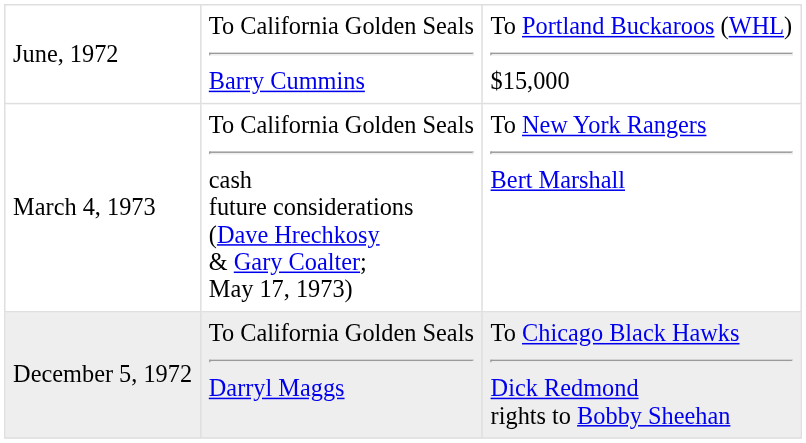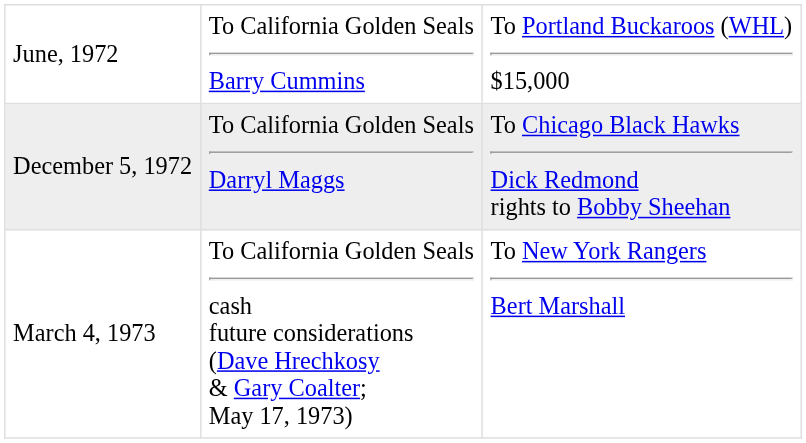 <table border=1 style="border-collapse:collapse" bordercolor="#DFDFDF"  cellpadding="5">
 <tr>
 <td>June, 1972</td>
 <td valign="top">To California Golden Seals <hr><a href='#'>Barry Cummins</a></td>
 <td valign="top">To <a href='#'>Portland Buckaroos</a> (<a href='#'>WHL</a>) <hr>$15,000</td>
 </tr>
+<tr bgcolor="#eeeeee">
+<td>December 5, 1972</td>
+<td valign="top">To California Golden Seals <hr><a href='#'>Darryl Maggs</a></td>
+<td valign="top">To <a href='#'>Chicago Black Hawks</a> <hr><a href='#'>Dick Redmond</a><br>rights to <a href='#'>Bobby Sheehan</a></td>
+</tr>
 <tr>
 <td>March 4, 1973</td>
 <td valign="top">To California Golden Seals <hr>cash<br>future considerations<br>(<a href='#'>Dave Hrechkosy</a> <br>& <a href='#'>Gary Coalter</a>; <br>May 17, 1973)</td>
 <td valign="top">To <a href='#'>New York Rangers</a> <hr><a href='#'>Bert Marshall</a></td>
 </tr>
-<tr bgcolor="#eeeeee">
-<td>December 5, 1972</td>
-<td valign="top">To California Golden Seals <hr><a href='#'>Darryl Maggs</a></td>
-<td valign="top">To <a href='#'>Chicago Black Hawks</a> <hr><a href='#'>Dick Redmond</a><br>rights to <a href='#'>Bobby Sheehan</a></td>
-</tr>
 </table>
